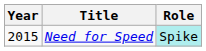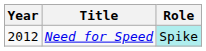 <table class="wikitable sortable">
 <tr>
 <th>Year</th>
 <th>Title</th>
 <th>Role</th>
 </tr>
 <tr>
-<td>2015</td>
+<td>2012</td>
 <td><em><a href='#'>Need for Speed</a></em></td>
 <td style="background: paleturquoise;">Spike</td>
 </tr>
 </table>
